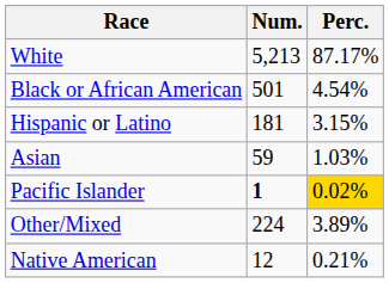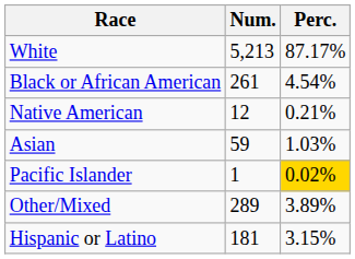 <table class="wikitable">
 <tr>
 <th>Race</th>
 <th>Num.</th>
 <th>Perc.</th>
 </tr>
 <tr>
 <td><a href='#'>White</a></td>
 <td>5,213</td>
 <td>87.17%</td>
 </tr>
 <tr>
 <td><a href='#'>Black or African American</a></td>
-<td>501</td>
+<td>261</td>
 <td>4.54%</td>
 </tr>
 <tr>
-<td><a href='#'>Hispanic</a> or <a href='#'>Latino</a></td>
-<td>181</td>
-<td>3.15%</td>
+<td><a href='#'>Native American</a></td>
+<td>12</td>
+<td>0.21%</td>
 </tr>
 <tr>
 <td><a href='#'>Asian</a></td>
 <td>59</td>
 <td>1.03%</td>
 </tr>
 <tr>
 <td><a href='#'>Pacific Islander</a></td>
-<td><strong>1</strong></td>
+<td>1</td>
 <td style="background: gold;">0.02%</td>
 </tr>
 <tr>
 <td><a href='#'>Other/Mixed</a></td>
-<td>224</td>
+<td>289</td>
 <td>3.89%</td>
 </tr>
 <tr>
-<td><a href='#'>Native American</a></td>
-<td>12</td>
-<td>0.21%</td>
+<td><a href='#'>Hispanic</a> or <a href='#'>Latino</a></td>
+<td>181</td>
+<td>3.15%</td>
 </tr>
 </table>
